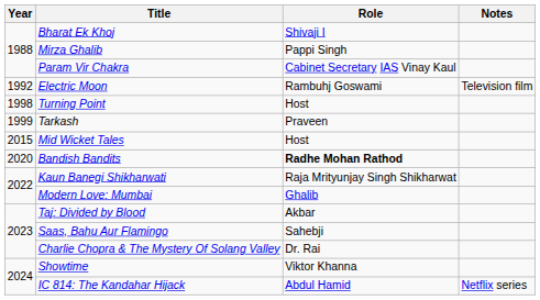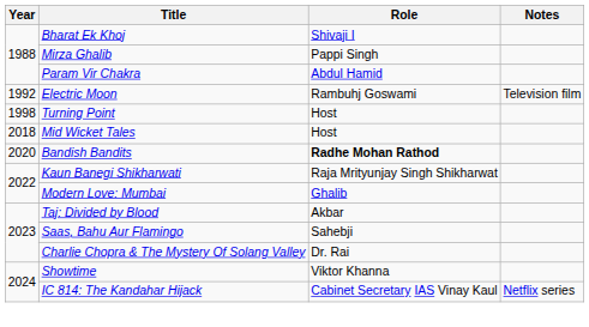 <table class="wikitable plainrowheaders sortable">
 <tr>
 <th scope="col">Year</th>
 <th scope="col">Title</th>
 <th scope="col">Role</th>
 <th scope="col" class="unsortable">Notes</th>
 </tr>
 <tr>
 <td rowspan="3">1988</td>
 <td><em><a href='#'>Bharat Ek Khoj</a></em></td>
 <td><a href='#'>Shivaji I</a></td>
 <td></td>
 </tr>
 <tr>
 <td><em><a href='#'>Mirza Ghalib</a></em></td>
 <td>Pappi Singh</td>
 <td></td>
 </tr>
 <tr>
 <td><em><a href='#'>Param Vir Chakra</a></em></td>
-<td><a href='#'>Cabinet Secretary</a> <a href='#'>IAS</a> Vinay Kaul</td>
+<td><a href='#'>Abdul Hamid</a></td>
 <td></td>
 </tr>
 <tr>
 <td>1992</td>
 <td><em><a href='#'>Electric Moon</a></em></td>
 <td>Rambuhj Goswami</td>
 <td>Television film</td>
 </tr>
 <tr>
 <td>1998</td>
 <td><em><a href='#'>Turning Point</a></em></td>
 <td>Host</td>
 <td></td>
 </tr>
 <tr>
-<td>1999</td>
-<td><em>Tarkash</em></td>
-<td>Praveen</td>
-<td></td>
-</tr>
-<tr>
-<td>2015</td>
+<td>2018</td>
 <td><em><a href='#'>Mid Wicket Tales</a></em></td>
 <td>Host</td>
 <td></td>
 </tr>
 <tr>
 <td>2020</td>
 <td><em><a href='#'>Bandish Bandits</a></em></td>
 <td><strong>Radhe Mohan Rathod</strong></td>
 <td></td>
 </tr>
 <tr>
 <td rowspan="2">2022</td>
 <td><em><a href='#'>Kaun Banegi Shikharwati</a></em></td>
 <td>Raja Mrityunjay Singh Shikharwat</td>
 <td></td>
 </tr>
 <tr>
 <td><em><a href='#'>Modern Love: Mumbai</a></em></td>
 <td><a href='#'>Ghalib</a></td>
 <td></td>
 </tr>
 <tr>
 <td rowspan="3">2023</td>
 <td><em><a href='#'>Taj: Divided by Blood</a></em></td>
 <td>Akbar</td>
 <td></td>
 </tr>
 <tr>
 <td><em><a href='#'>Saas, Bahu Aur Flamingo</a></em></td>
 <td>Sahebji</td>
 <td></td>
 </tr>
 <tr>
 <td><em><a href='#'>Charlie Chopra & The Mystery Of Solang Valley</a></em></td>
 <td>Dr. Rai</td>
 <td></td>
 </tr>
 <tr>
 <td rowspan="2">2024</td>
 <td><em><a href='#'>Showtime</a></em></td>
 <td>Viktor Khanna</td>
 <td></td>
 </tr>
 <tr>
 <td><em><a href='#'>IC 814: The Kandahar Hijack</a></em></td>
-<td><a href='#'>Abdul Hamid</a></td>
+<td><a href='#'>Cabinet Secretary</a> <a href='#'>IAS</a> Vinay Kaul</td>
 <td><a href='#'>Netflix</a> series</td>
 </tr>
 </table>
